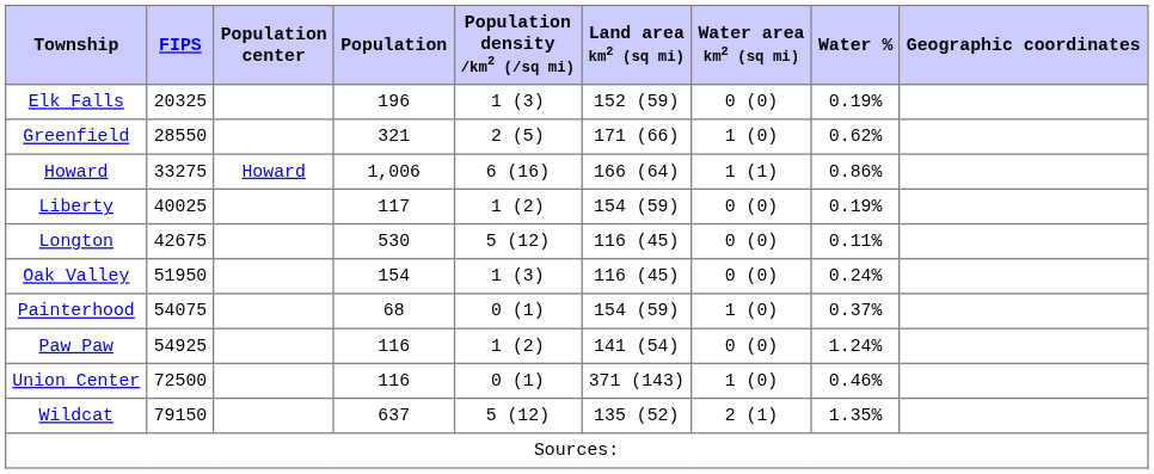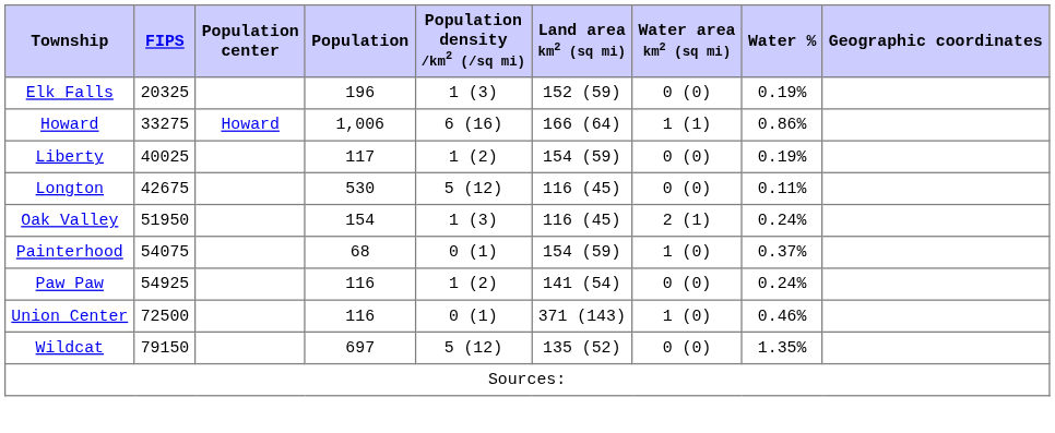 <table class="toccolours" border=1 cellspacing=0 cellpadding=4 style="text-align:center; border-collapse:collapse; font-size:90%;">
 <tr style="background:#ccccff">
 <th>Township</th>
 <th><a href='#'>FIPS</a></th>
 <th>Population<br>center</th>
 <th>Population</th>
 <th>Population<br>density<br><small>/km<sup>2</sup> (/sq mi)</small></th>
 <th>Land area<br><small>km<sup>2</sup> (sq mi)</small></th>
 <th>Water area<br><small>km<sup>2</sup> (sq mi)</small></th>
 <th>Water %</th>
 <th>Geographic coordinates</th>
 </tr>
 <tr>
 <td><a href='#'>Elk Falls</a></td>
 <td>20325</td>
 <td></td>
 <td>196</td>
 <td>1 (3)</td>
 <td>152 (59)</td>
 <td>0 (0)</td>
 <td>0.19%</td>
-<td></td>
-</tr>
-<tr>
-<td><a href='#'>Greenfield</a></td>
-<td>28550</td>
-<td></td>
-<td>321</td>
-<td>2 (5)</td>
-<td>171 (66)</td>
-<td>1 (0)</td>
-<td>0.62%</td>
 <td></td>
 </tr>
 <tr>
 <td><a href='#'>Howard</a></td>
 <td>33275</td>
 <td><a href='#'>Howard</a></td>
 <td>1,006</td>
 <td>6 (16)</td>
 <td>166 (64)</td>
 <td>1 (1)</td>
 <td>0.86%</td>
 <td></td>
 </tr>
 <tr>
 <td><a href='#'>Liberty</a></td>
 <td>40025</td>
 <td></td>
 <td>117</td>
 <td>1 (2)</td>
 <td>154 (59)</td>
 <td>0 (0)</td>
 <td>0.19%</td>
 <td></td>
 </tr>
 <tr>
 <td><a href='#'>Longton</a></td>
 <td>42675</td>
 <td></td>
 <td>530</td>
 <td>5 (12)</td>
 <td>116 (45)</td>
 <td>0 (0)</td>
 <td>0.11%</td>
 <td></td>
 </tr>
 <tr>
 <td><a href='#'>Oak Valley</a></td>
 <td>51950</td>
 <td></td>
 <td>154</td>
 <td>1 (3)</td>
 <td>116 (45)</td>
-<td>0 (0)</td>
+<td>2 (1)</td>
 <td>0.24%</td>
 <td></td>
 </tr>
 <tr>
 <td><a href='#'>Painterhood</a></td>
 <td>54075</td>
 <td></td>
 <td>68</td>
 <td>0 (1)</td>
 <td>154 (59)</td>
 <td>1 (0)</td>
 <td>0.37%</td>
 <td></td>
 </tr>
 <tr>
 <td><a href='#'>Paw Paw</a></td>
 <td>54925</td>
 <td></td>
 <td>116</td>
 <td>1 (2)</td>
 <td>141 (54)</td>
 <td>0 (0)</td>
-<td>1.24%</td>
+<td>0.24%</td>
 <td></td>
 </tr>
 <tr>
 <td><a href='#'>Union Center</a></td>
 <td>72500</td>
 <td></td>
 <td>116</td>
 <td>0 (1)</td>
 <td>371 (143)</td>
 <td>1 (0)</td>
 <td>0.46%</td>
 <td></td>
 </tr>
 <tr>
 <td><a href='#'>Wildcat</a></td>
 <td>79150</td>
 <td></td>
-<td>637</td>
+<td>697</td>
 <td>5 (12)</td>
 <td>135 (52)</td>
-<td>2 (1)</td>
+<td>0 (0)</td>
 <td>1.35%</td>
 <td></td>
 </tr>
 <tr>
 <td colspan=9>Sources: </td>
 </tr>
 </table>
